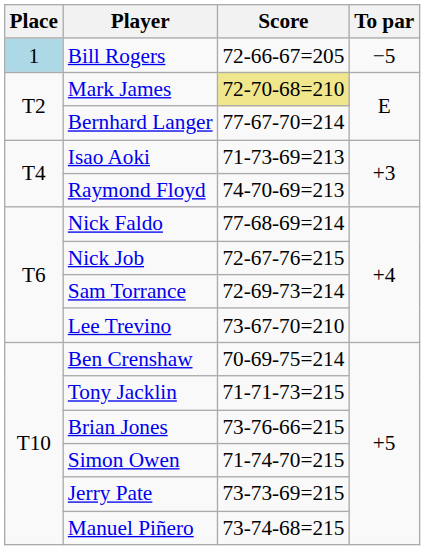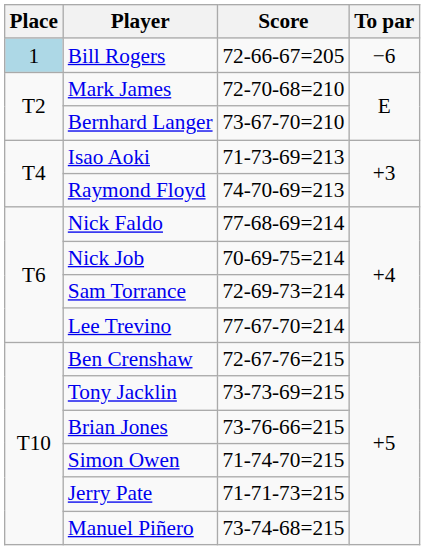 <table class="wikitable">
 <tr>
 <th>Place</th>
 <th>Player</th>
 <th>Score</th>
 <th>To par</th>
 </tr>
 <tr>
 <td align=center style="background: lightblue;">1</td>
 <td> <a href='#'>Bill Rogers</a></td>
 <td align=center>72-66-67=205</td>
-<td align=center>−5</td>
+<td align=center>−6</td>
 </tr>
 <tr>
 <td rowspan="2" align=center>T2</td>
 <td> <a href='#'>Mark James</a></td>
-<td align=center style="background: khaki;">72-70-68=210</td>
+<td align=center>72-70-68=210</td>
 <td rowspan="2" align=center>E</td>
 </tr>
 <tr>
 <td> <a href='#'>Bernhard Langer</a></td>
-<td align=center>77-67-70=214</td>
+<td align=center>73-67-70=210</td>
 </tr>
 <tr>
 <td rowspan="2" align=center>T4</td>
 <td> <a href='#'>Isao Aoki</a></td>
 <td align=center>71-73-69=213</td>
 <td rowspan="2" align=center>+3</td>
 </tr>
 <tr>
 <td> <a href='#'>Raymond Floyd</a></td>
 <td align=center>74-70-69=213</td>
 </tr>
 <tr>
 <td rowspan="4" align=center>T6</td>
 <td> <a href='#'>Nick Faldo</a></td>
 <td align=center>77-68-69=214</td>
 <td rowspan="4" align=center>+4</td>
 </tr>
 <tr>
 <td> <a href='#'>Nick Job</a></td>
-<td align=center>72-67-76=215</td>
+<td align=center>70-69-75=214</td>
 </tr>
 <tr>
 <td> <a href='#'>Sam Torrance</a></td>
 <td align=center>72-69-73=214</td>
 </tr>
 <tr>
 <td> <a href='#'>Lee Trevino</a></td>
-<td align=center>73-67-70=210</td>
+<td align=center>77-67-70=214</td>
 </tr>
 <tr>
 <td rowspan="6" align=center>T10</td>
 <td> <a href='#'>Ben Crenshaw</a></td>
-<td align=center>70-69-75=214</td>
+<td align=center>72-67-76=215</td>
 <td rowspan="6" align=center>+5</td>
 </tr>
 <tr>
 <td> <a href='#'>Tony Jacklin</a></td>
-<td align=center>71-71-73=215</td>
+<td align=center>73-73-69=215</td>
 </tr>
 <tr>
 <td> <a href='#'>Brian Jones</a></td>
 <td align=center>73-76-66=215</td>
 </tr>
 <tr>
 <td> <a href='#'>Simon Owen</a></td>
 <td align=center>71-74-70=215</td>
 </tr>
 <tr>
 <td> <a href='#'>Jerry Pate</a></td>
-<td align=center>73-73-69=215</td>
+<td align=center>71-71-73=215</td>
 </tr>
 <tr>
 <td> <a href='#'>Manuel Piñero</a></td>
 <td align=center>73-74-68=215</td>
 </tr>
 </table>
